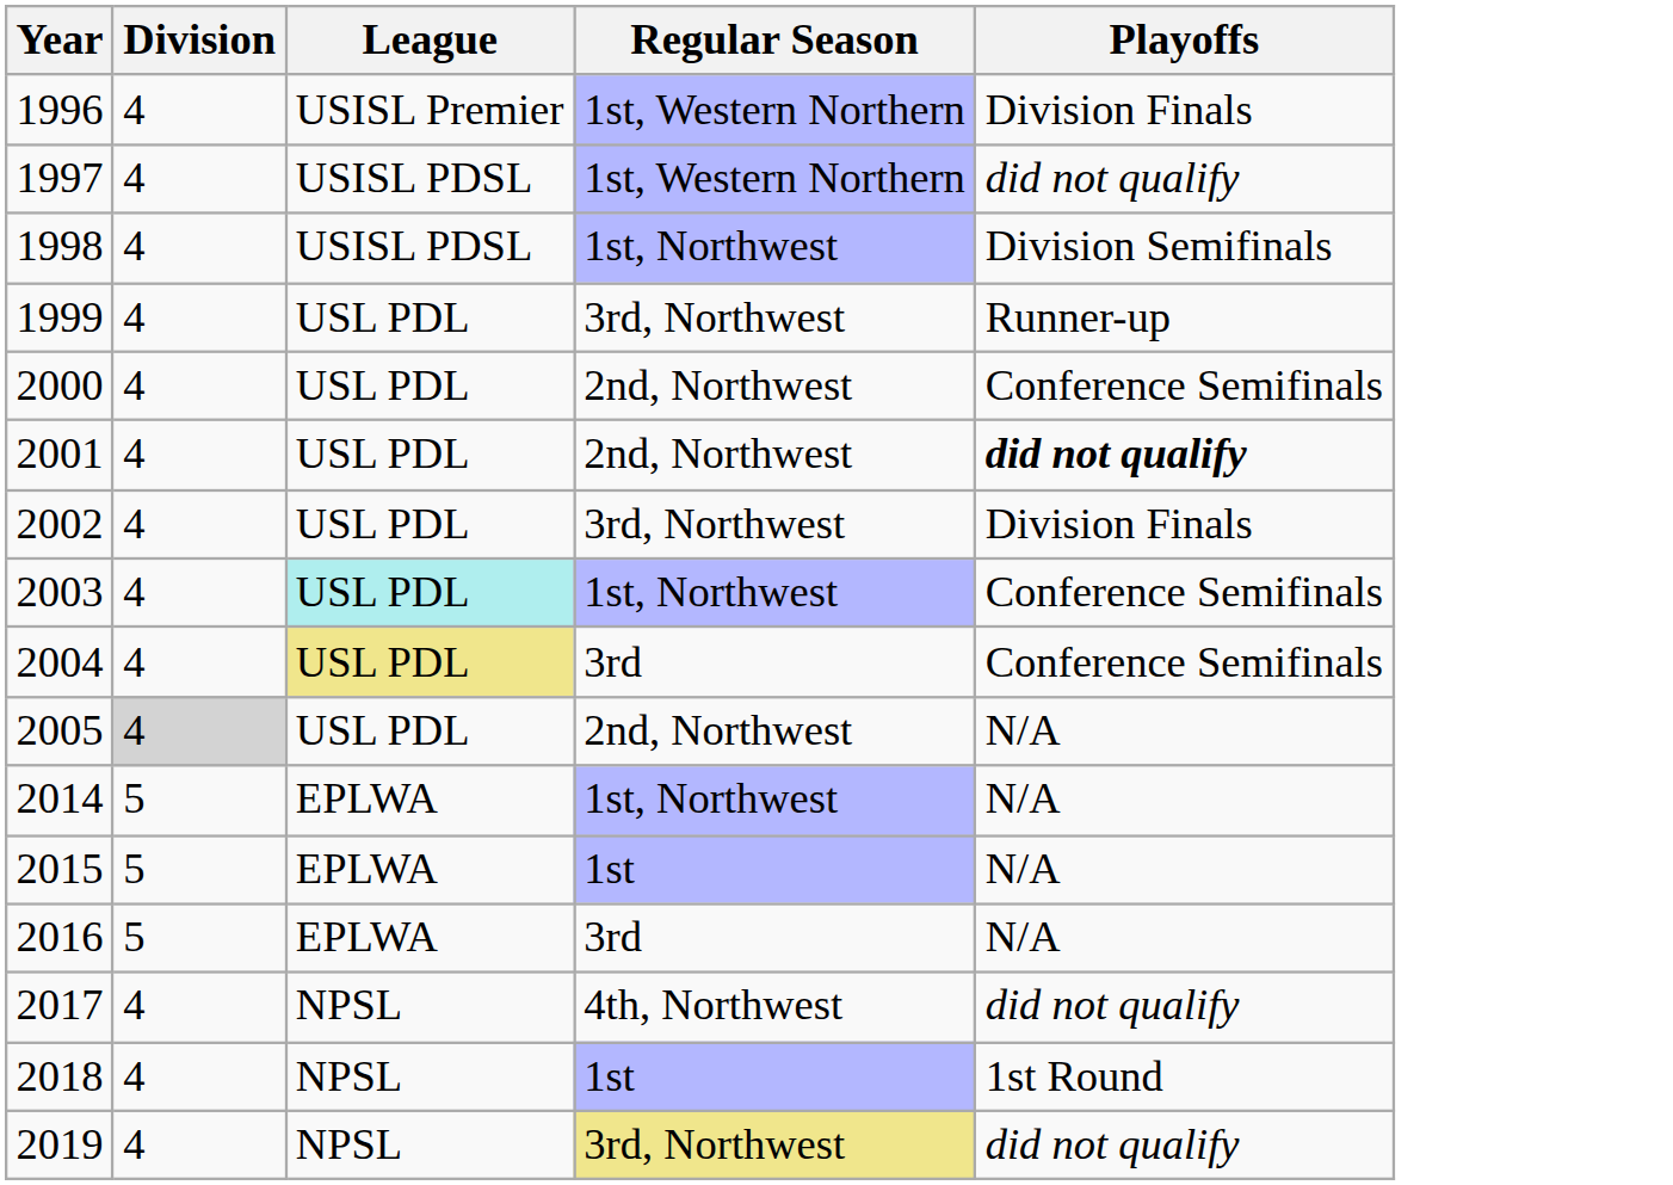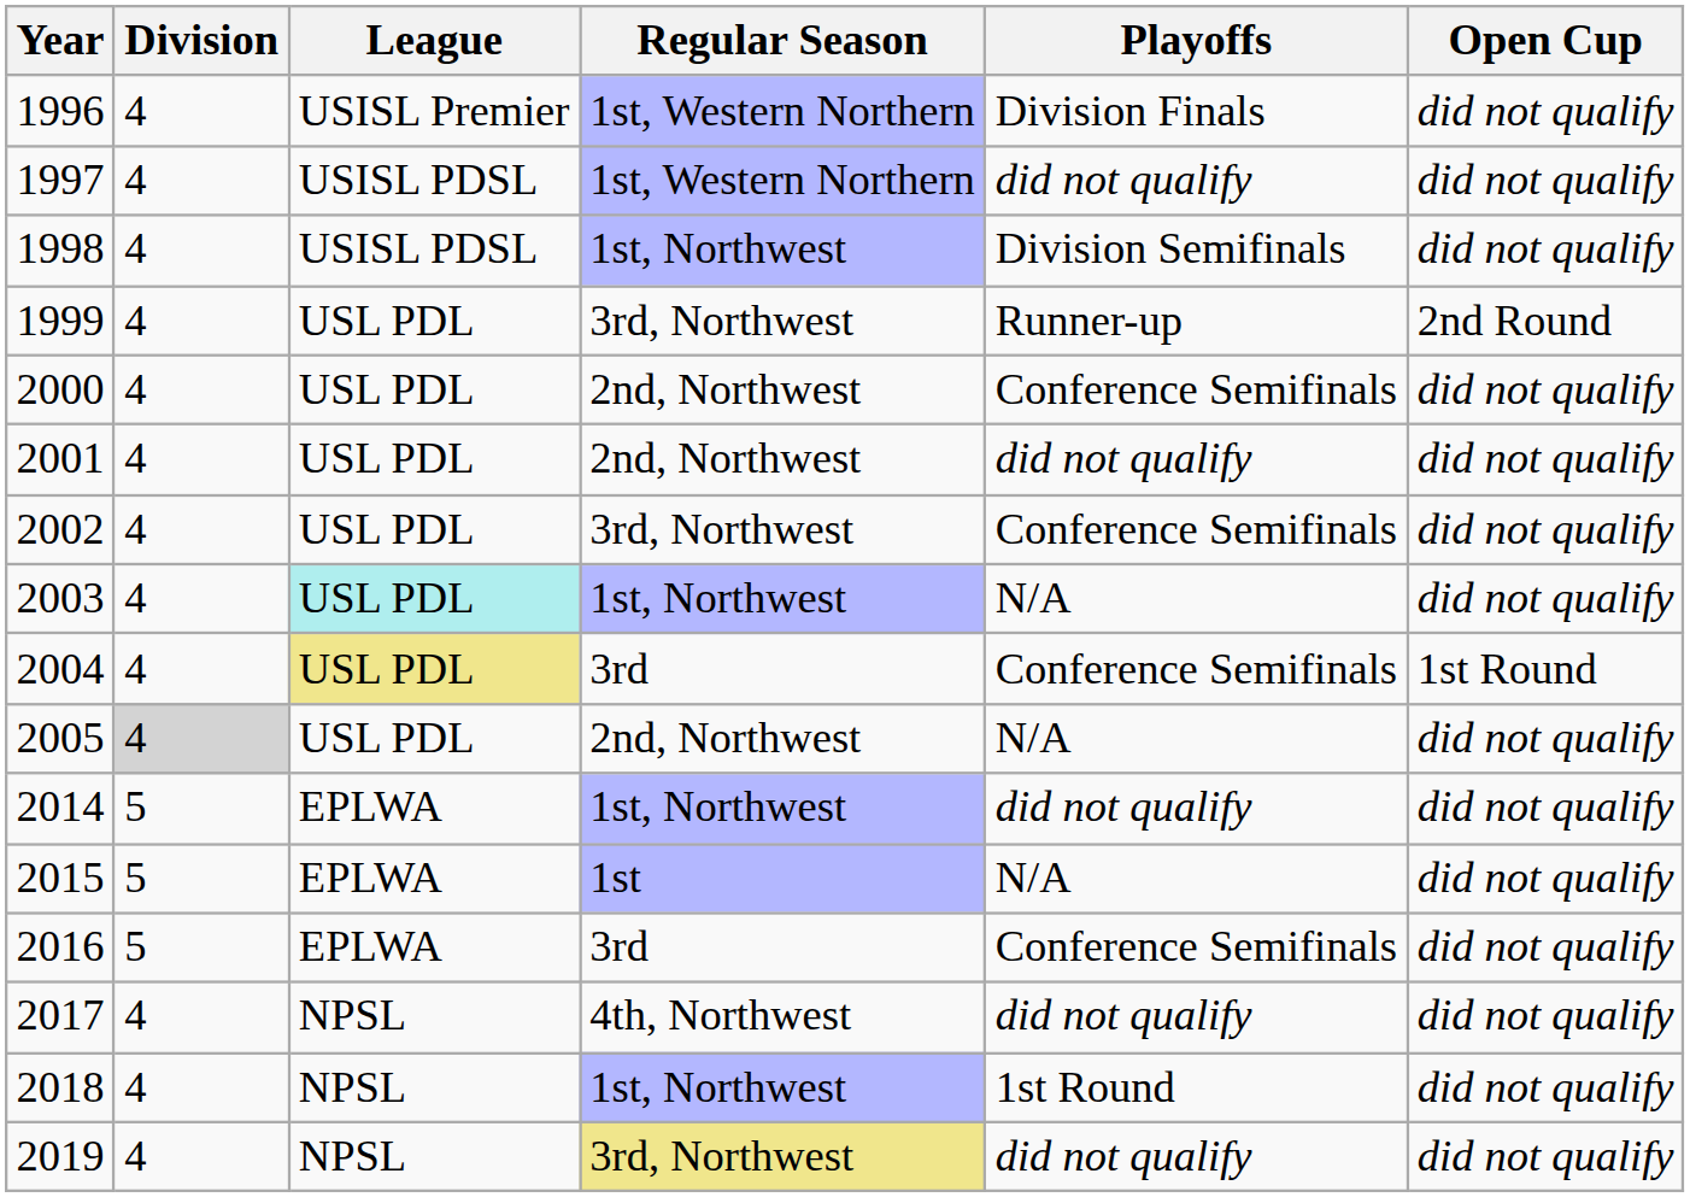 <table class="wikitable">
 <tr>
 <th>Year</th>
 <th>Division</th>
 <th>League</th>
 <th>Regular Season</th>
 <th>Playoffs</th>
+<th>Open Cup</th>
 </tr>
 <tr>
 <td>1996</td>
 <td>4</td>
 <td>USISL Premier</td>
 <td style="background:#b3b7ff;">1st, Western Northern</td>
 <td>Division Finals</td>
+<td><em>did not qualify</em></td>
 </tr>
 <tr>
 <td>1997</td>
 <td>4</td>
 <td>USISL PDSL</td>
 <td style="background:#b3b7ff;">1st, Western Northern</td>
+<td><em>did not qualify</em></td>
 <td><em>did not qualify</em></td>
 </tr>
 <tr>
 <td>1998</td>
 <td>4</td>
 <td>USISL PDSL</td>
 <td style="background:#b3b7ff;">1st, Northwest</td>
 <td>Division Semifinals</td>
+<td><em>did not qualify</em></td>
 </tr>
 <tr>
 <td>1999</td>
 <td>4</td>
 <td>USL PDL</td>
 <td>3rd, Northwest</td>
 <td>Runner-up</td>
+<td>2nd Round</td>
 </tr>
 <tr>
 <td>2000</td>
 <td>4</td>
 <td>USL PDL</td>
 <td>2nd, Northwest</td>
 <td>Conference Semifinals</td>
+<td><em>did not qualify</em></td>
 </tr>
 <tr>
 <td>2001</td>
 <td>4</td>
 <td>USL PDL</td>
 <td>2nd, Northwest</td>
-<td><strong><em>did not qualify</em></strong></td>
+<td><em>did not qualify</em></td>
+<td><em>did not qualify</em></td>
 </tr>
 <tr>
 <td>2002</td>
 <td>4</td>
 <td>USL PDL</td>
 <td>3rd, Northwest</td>
-<td>Division Finals</td>
+<td>Conference Semifinals</td>
+<td><em>did not qualify</em></td>
 </tr>
 <tr>
 <td>2003</td>
 <td>4</td>
 <td style="background: paleturquoise;">USL PDL</td>
 <td style="background:#b3b7ff;">1st, Northwest</td>
-<td>Conference Semifinals</td>
+<td>N/A</td>
+<td><em>did not qualify</em></td>
 </tr>
 <tr>
 <td>2004</td>
 <td>4</td>
 <td style="background: khaki;">USL PDL</td>
 <td>3rd</td>
 <td>Conference Semifinals</td>
+<td>1st Round</td>
 </tr>
 <tr>
 <td>2005</td>
 <td style="background: lightgrey;">4</td>
 <td>USL PDL</td>
 <td>2nd, Northwest</td>
 <td>N/A</td>
+<td><em>did not qualify</em></td>
 </tr>
 <tr>
 <td>2014</td>
 <td>5</td>
 <td>EPLWA</td>
 <td style="background:#b3b7ff;">1st, Northwest</td>
-<td>N/A</td>
+<td><em>did not qualify</em></td>
+<td><em>did not qualify</em></td>
 </tr>
 <tr>
 <td>2015</td>
 <td>5</td>
 <td>EPLWA</td>
 <td style="background:#b3b7ff;">1st</td>
 <td>N/A</td>
+<td><em>did not qualify</em></td>
 </tr>
 <tr>
 <td>2016</td>
 <td>5</td>
 <td>EPLWA</td>
 <td>3rd</td>
-<td>N/A</td>
+<td>Conference Semifinals</td>
+<td><em>did not qualify</em></td>
 </tr>
 <tr>
 <td>2017</td>
 <td>4</td>
 <td>NPSL</td>
 <td>4th, Northwest</td>
 <td><em>did not qualify</em></td>
+<td><em>did not qualify</em></td>
 </tr>
 <tr>
 <td>2018</td>
 <td>4</td>
 <td>NPSL</td>
-<td style="background:#b3b7ff;">1st</td>
+<td style="background:#b3b7ff;">1st, Northwest</td>
 <td>1st Round</td>
+<td><em>did not qualify</em></td>
 </tr>
 <tr>
 <td>2019</td>
 <td>4</td>
 <td>NPSL</td>
 <td style="background: khaki;">3rd, Northwest</td>
 <td><em>did not qualify</em></td>
+<td><em>did not qualify</em></td>
 </tr>
 </table>
